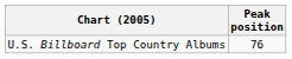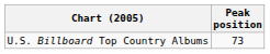 <table class="wikitable">
 <tr>
 <th>Chart (2005)</th>
 <th>Peak<br>position</th>
 </tr>
 <tr>
 <td>U.S. <em>Billboard</em> Top Country Albums</td>
-<td align="center">76</td>
+<td align="center">73</td>
 </tr>
 </table>
